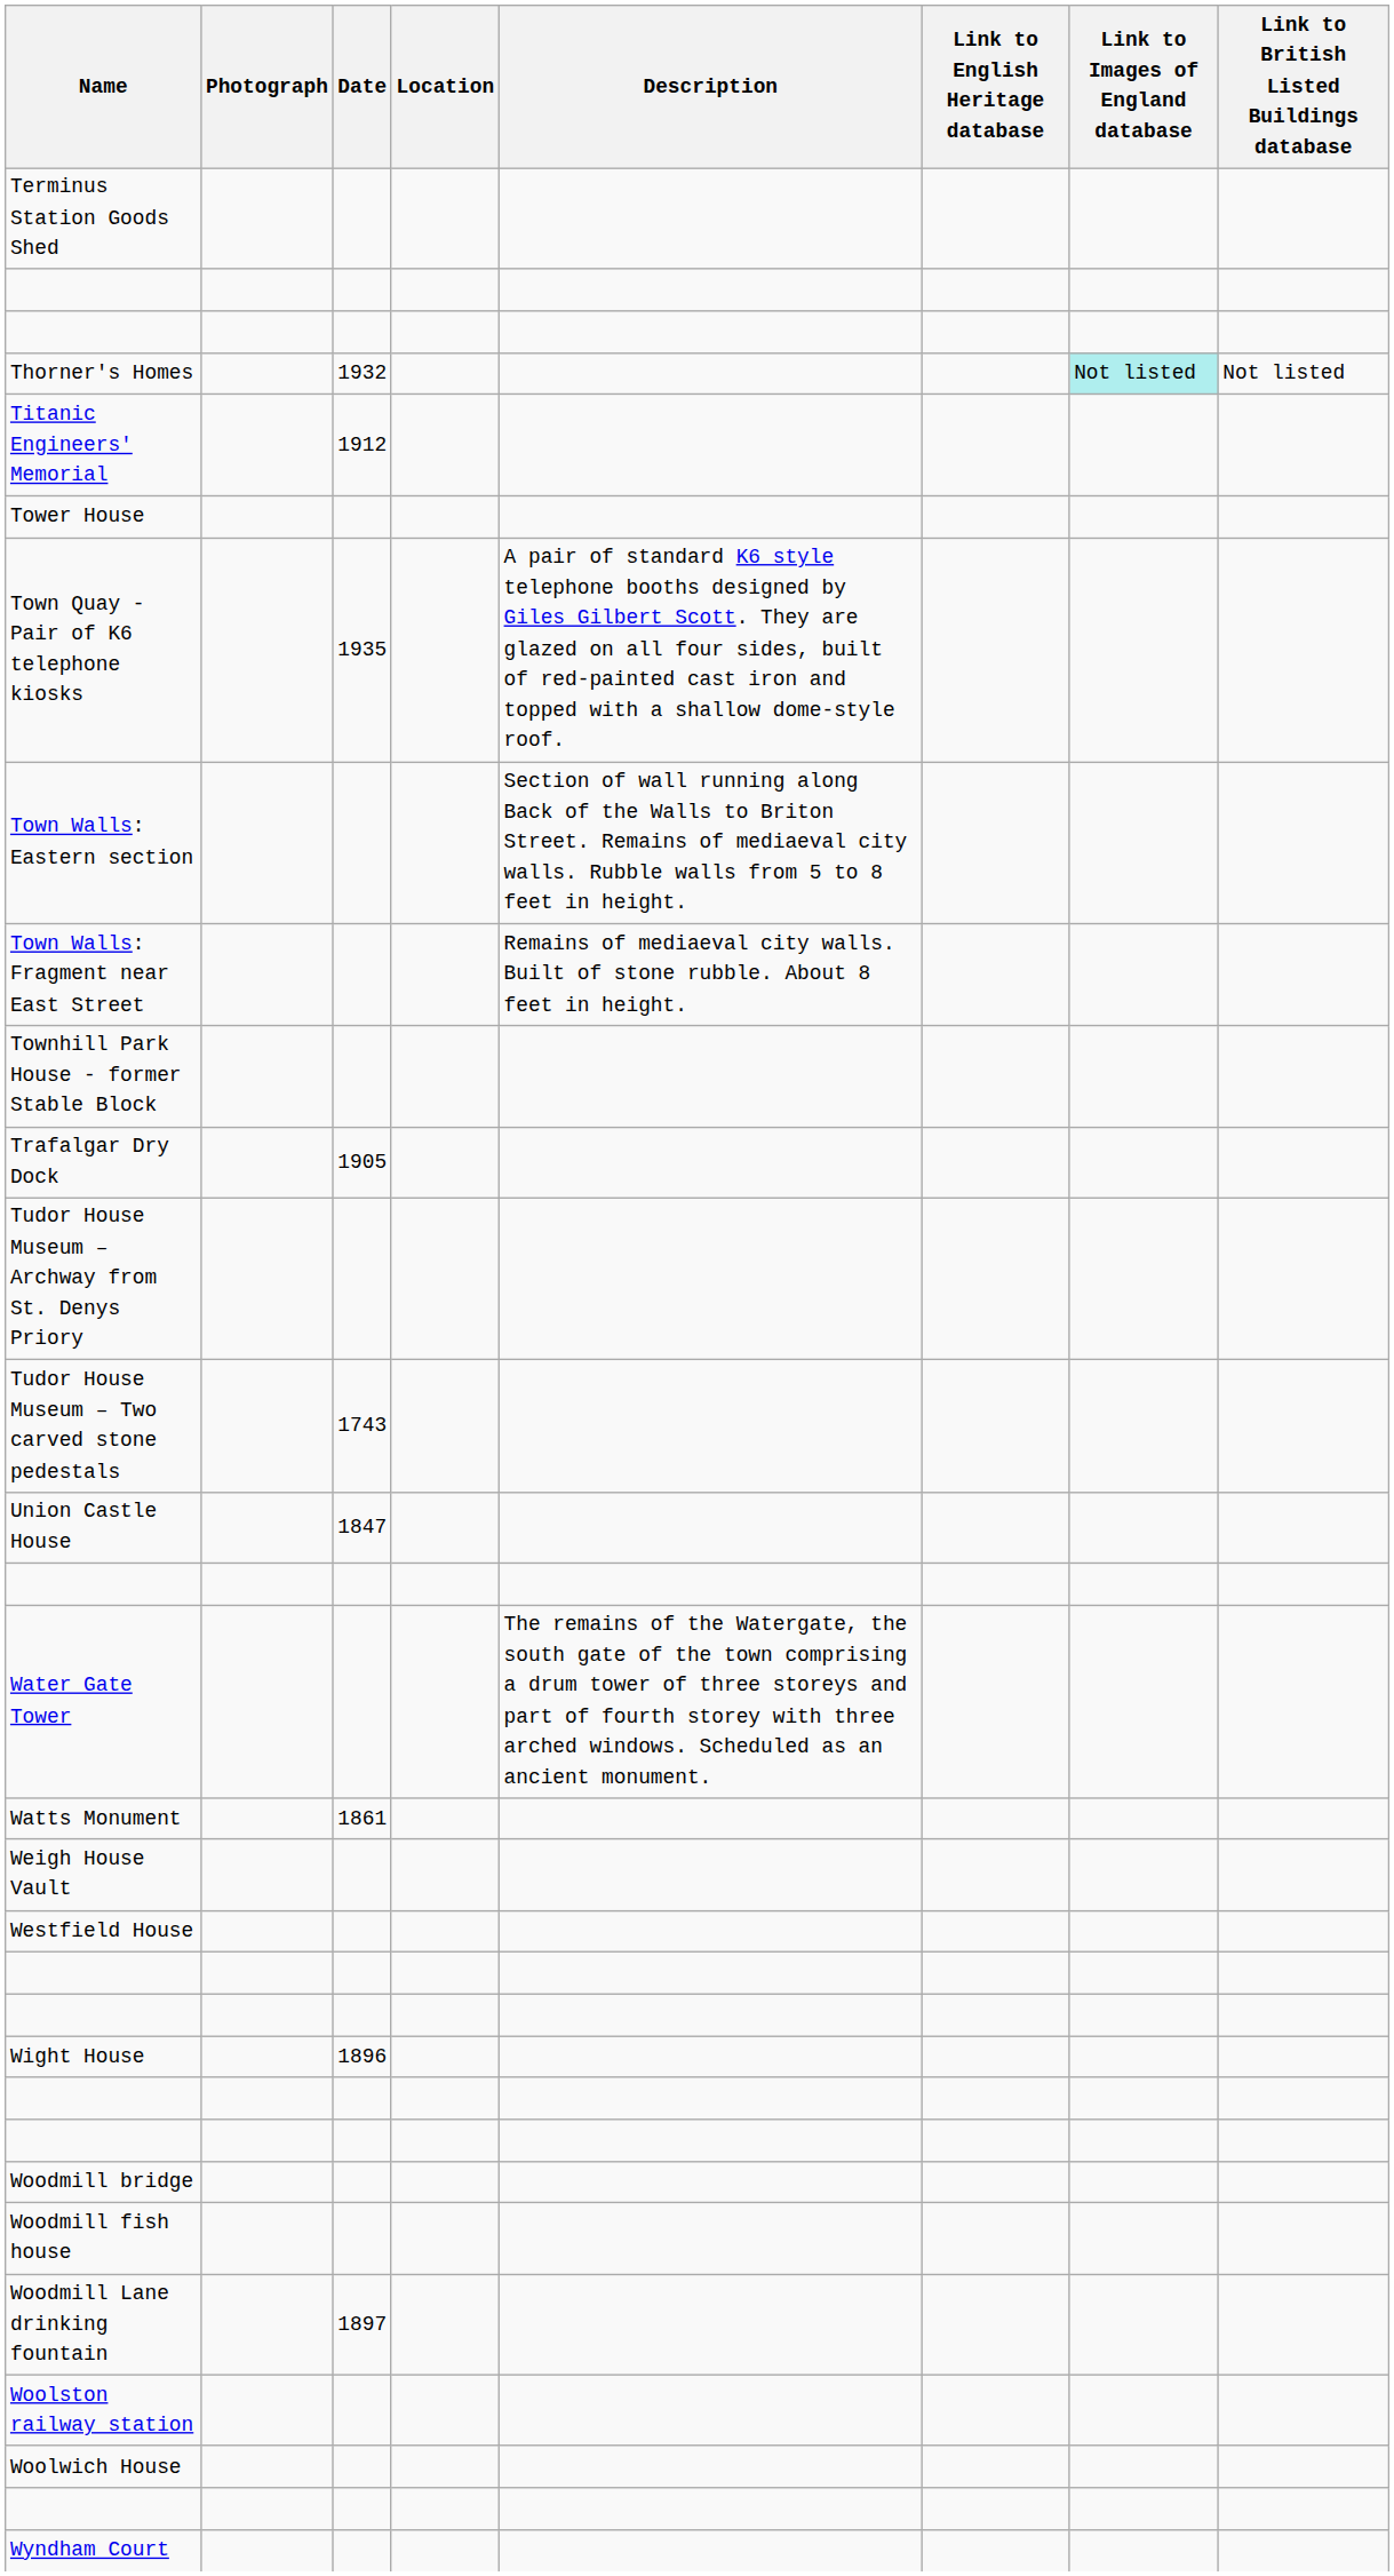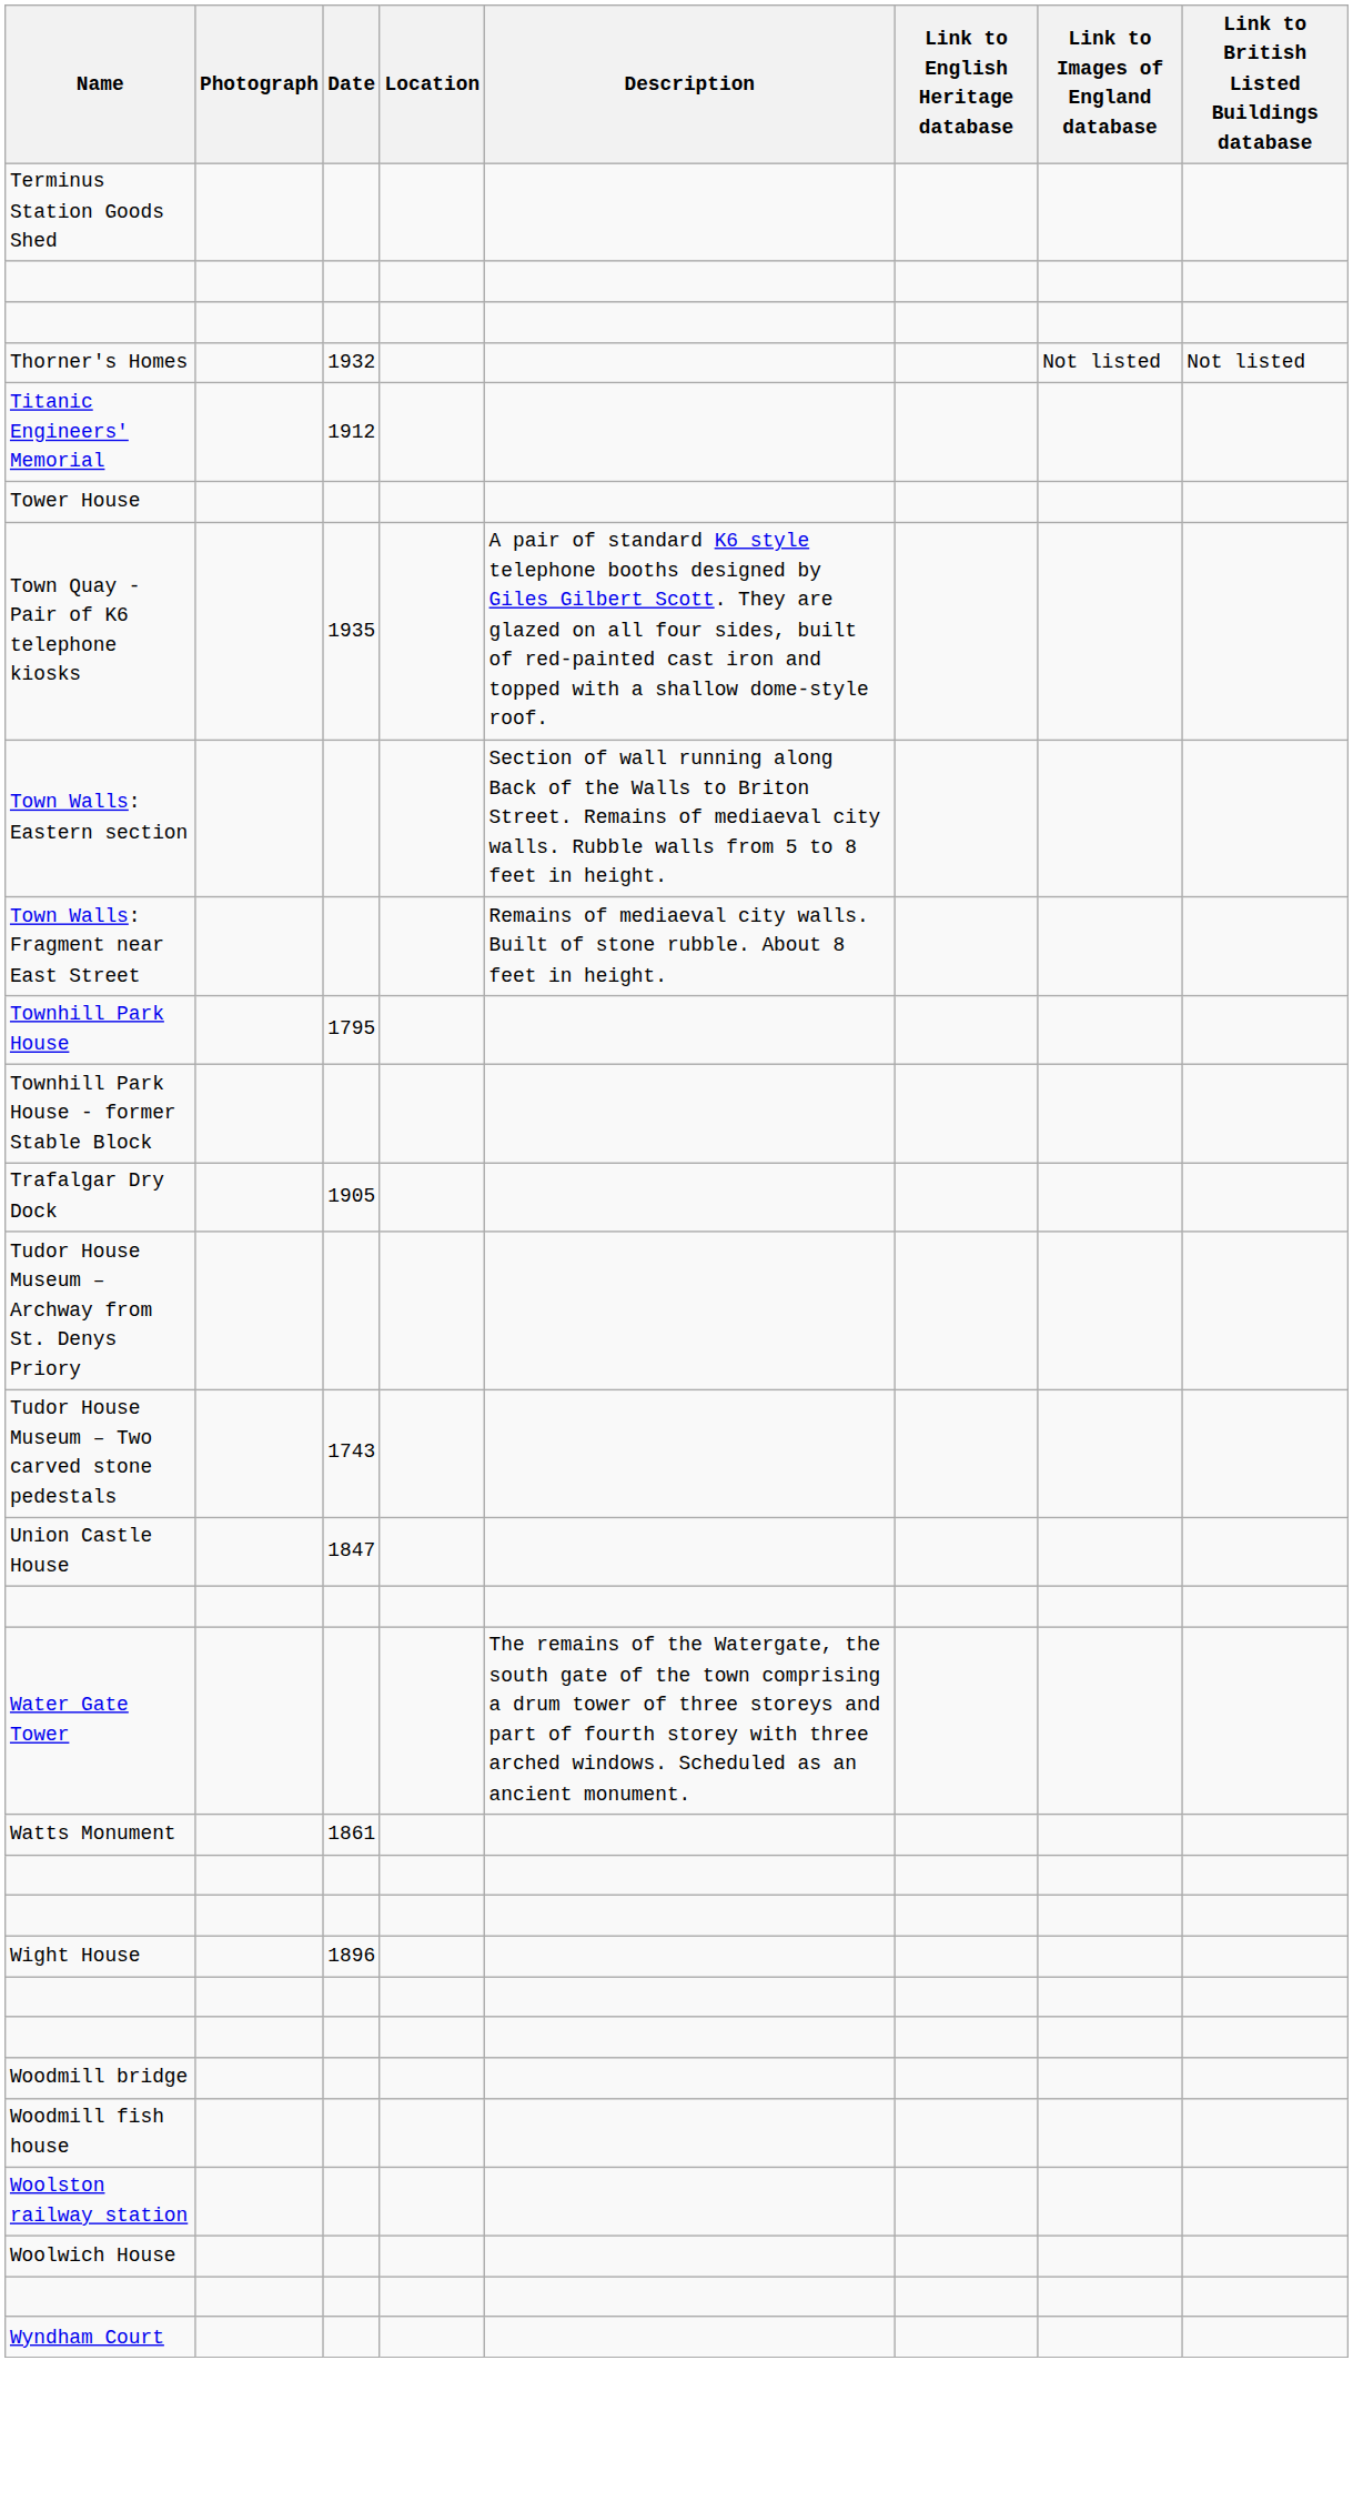 <table class="wikitable  sortable"  style="width:100%;border:0px;text-align:left;line-height:150%;">
 <tr>
 <th>Name</th>
 <th class="unsortable">Photograph</th>
 <th>Date</th>
 <th class="unsortable">Location</th>
 <th class="unsortable">Description</th>
 <th class="unsortable">Link to English Heritage database</th>
 <th class="unsortable">Link to Images of England database</th>
 <th class="unsortable">Link to British Listed Buildings database</th>
 </tr>
 <tr>
 <td>Terminus Station Goods Shed</td>
 <td></td>
 <td></td>
 <td><small><br></small></td>
 <td></td>
 <td></td>
 <td></td>
 <td></td>
 </tr>
 <tr>
 <td></td>
 <td></td>
 <td></td>
 <td><small><br></small></td>
 <td></td>
 <td></td>
 <td></td>
 <td></td>
 </tr>
 <tr>
 <td></td>
 <td></td>
 <td></td>
 <td><small><br></small></td>
 <td></td>
 <td></td>
 <td></td>
 <td></td>
 </tr>
 <tr>
 <td>Thorner's Homes</td>
 <td></td>
 <td>1932</td>
 <td><small><br></small></td>
 <td></td>
 <td></td>
-<td style="background: paleturquoise;">Not listed</td>
+<td>Not listed</td>
 <td>Not listed</td>
 </tr>
 <tr>
 <td><a href='#'>Titanic Engineers' Memorial</a></td>
 <td></td>
 <td>1912</td>
 <td><small><br></small></td>
 <td></td>
 <td></td>
 <td></td>
 <td></td>
 </tr>
 <tr>
 <td>Tower House</td>
 <td></td>
 <td></td>
 <td><small><br></small></td>
 <td></td>
 <td></td>
 <td></td>
 <td></td>
 </tr>
 <tr>
 <td>Town Quay - Pair of K6 telephone kiosks</td>
 <td></td>
 <td>1935</td>
 <td><small><br></small></td>
 <td>A pair of standard <a href='#'>K6 style</a> telephone booths designed by <a href='#'>Giles Gilbert Scott</a>. They are glazed on all four sides, built of  red-painted cast iron and topped with a shallow dome-style roof.</td>
 <td></td>
 <td></td>
 <td></td>
 </tr>
 <tr>
 <td><a href='#'>Town Walls</a>: Eastern section</td>
 <td></td>
 <td></td>
 <td><small><br></small></td>
 <td>Section of wall running along Back of the Walls to Briton Street. Remains of mediaeval city walls. Rubble walls from 5 to 8 feet in height.</td>
 <td></td>
 <td></td>
 <td></td>
 </tr>
 <tr>
 <td><a href='#'>Town Walls</a>: Fragment near East  Street</td>
 <td></td>
 <td></td>
 <td><small><br></small></td>
 <td>Remains of mediaeval city walls. Built of stone rubble. About 8 feet in height.</td>
+<td></td>
+<td></td>
+<td></td>
+</tr>
+<tr>
+<td><a href='#'>Townhill Park House</a></td>
+<td></td>
+<td>1795</td>
+<td><small><br></small></td>
+<td></td>
 <td></td>
 <td></td>
 <td></td>
 </tr>
 <tr>
 <td>Townhill Park House - former Stable Block</td>
 <td></td>
 <td></td>
 <td><small><br></small></td>
 <td></td>
 <td></td>
 <td></td>
 <td></td>
 </tr>
 <tr>
 <td>Trafalgar Dry Dock</td>
 <td></td>
 <td>1905</td>
 <td><small><br></small></td>
 <td></td>
 <td></td>
 <td></td>
 <td></td>
 </tr>
 <tr>
 <td>Tudor House Museum – Archway from St. Denys Priory</td>
 <td></td>
 <td></td>
 <td><small><br></small></td>
 <td></td>
 <td></td>
 <td></td>
 <td></td>
 </tr>
 <tr>
 <td>Tudor House Museum – Two carved stone pedestals</td>
 <td></td>
 <td>1743</td>
 <td><small><br></small></td>
 <td></td>
 <td></td>
 <td></td>
 <td></td>
 </tr>
 <tr>
 <td>Union Castle House</td>
 <td></td>
 <td>1847</td>
 <td><small><br></small></td>
 <td></td>
 <td></td>
 <td></td>
 <td></td>
 </tr>
 <tr>
 <td></td>
 <td></td>
 <td></td>
 <td><small><br></small></td>
 <td></td>
 <td></td>
 <td></td>
 <td></td>
 </tr>
 <tr>
 <td><a href='#'>Water Gate Tower</a></td>
 <td></td>
 <td></td>
 <td><small><br></small></td>
 <td>The remains of the Watergate, the south gate of the town comprising a drum tower of three storeys and part of fourth storey with three arched windows.  Scheduled as an ancient monument.</td>
 <td></td>
 <td></td>
 <td></td>
 </tr>
 <tr>
 <td>Watts Monument</td>
 <td></td>
 <td>1861</td>
 <td><small><br></small></td>
 <td></td>
 <td></td>
 <td></td>
 <td></td>
 </tr>
 <tr>
-<td>Weigh House Vault</td>
-<td></td>
-<td></td>
-<td><small><br></small></td>
-<td></td>
-<td></td>
-<td></td>
-<td></td>
-</tr>
-<tr>
-<td>Westfield House</td>
-<td></td>
-<td></td>
-<td><small><br></small></td>
-<td></td>
-<td></td>
-<td></td>
-<td></td>
-</tr>
-<tr>
 <td></td>
 <td></td>
 <td></td>
 <td><small><br></small></td>
 <td></td>
 <td></td>
 <td></td>
 <td></td>
 </tr>
 <tr>
 <td></td>
 <td></td>
 <td></td>
 <td><small><br></small></td>
 <td></td>
 <td></td>
 <td></td>
 <td></td>
 </tr>
 <tr>
 <td>Wight House</td>
 <td></td>
 <td>1896</td>
 <td><small><br></small></td>
 <td></td>
 <td></td>
 <td></td>
 <td></td>
 </tr>
 <tr>
 <td></td>
 <td></td>
 <td></td>
 <td><small><br></small></td>
 <td></td>
 <td></td>
 <td></td>
 <td></td>
 </tr>
 <tr>
 <td></td>
 <td></td>
 <td></td>
 <td><small><br></small></td>
 <td></td>
 <td></td>
 <td></td>
 <td></td>
 </tr>
 <tr>
 <td>Woodmill bridge</td>
 <td></td>
 <td></td>
 <td><small><br></small></td>
 <td></td>
 <td></td>
 <td></td>
 <td></td>
 </tr>
 <tr>
 <td>Woodmill fish house</td>
 <td></td>
 <td></td>
 <td><small><br></small></td>
 <td></td>
 <td></td>
 <td></td>
 <td></td>
 </tr>
 <tr>
-<td>Woodmill Lane drinking fountain</td>
-<td></td>
-<td>1897</td>
-<td><small><br></small></td>
-<td></td>
-<td> </td>
-<td></td>
-<td></td>
-</tr>
-<tr>
 <td><a href='#'>Woolston railway station</a></td>
 <td></td>
 <td></td>
 <td><small><br></small></td>
 <td></td>
 <td></td>
 <td></td>
 <td></td>
 </tr>
 <tr>
 <td>Woolwich House</td>
 <td></td>
 <td></td>
 <td><small><br></small></td>
 <td></td>
 <td></td>
 <td></td>
 <td></td>
 </tr>
 <tr>
 <td></td>
 <td></td>
 <td></td>
 <td><small><br></small></td>
 <td></td>
 <td></td>
 <td></td>
 <td></td>
 </tr>
 <tr>
 <td><a href='#'>Wyndham Court</a></td>
 <td></td>
 <td></td>
 <td><small><br></small></td>
 <td></td>
 <td></td>
 <td></td>
 <td></td>
 </tr>
 <tr>
 </tr>
 </table>
